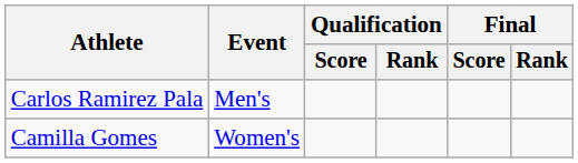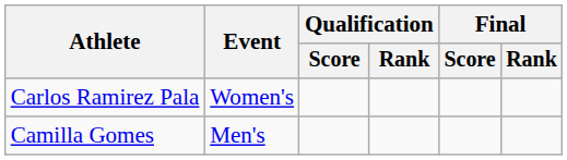 <table class="wikitable" style="font-size:90%">
 <tr>
 <th rowspan=2>Athlete</th>
 <th rowspan=2>Event</th>
 <th colspan="2">Qualification</th>
 <th colspan="2">Final</th>
 </tr>
 <tr style="font-size:95%">
 <th>Score</th>
 <th>Rank</th>
 <th>Score</th>
 <th>Rank</th>
 </tr>
 <tr align=center>
 <td align=left><a href='#'>Carlos Ramirez Pala</a></td>
-<td align=left><a href='#'>Men's</a></td>
+<td align=left><a href='#'>Women's</a></td>
 <td></td>
 <td></td>
 <td></td>
 <td></td>
 </tr>
 <tr align=center>
 <td align=left><a href='#'>Camilla Gomes</a></td>
-<td align=left><a href='#'>Women's</a></td>
+<td align=left><a href='#'>Men's</a></td>
 <td></td>
 <td></td>
 <td></td>
 <td></td>
 </tr>
 </table>
